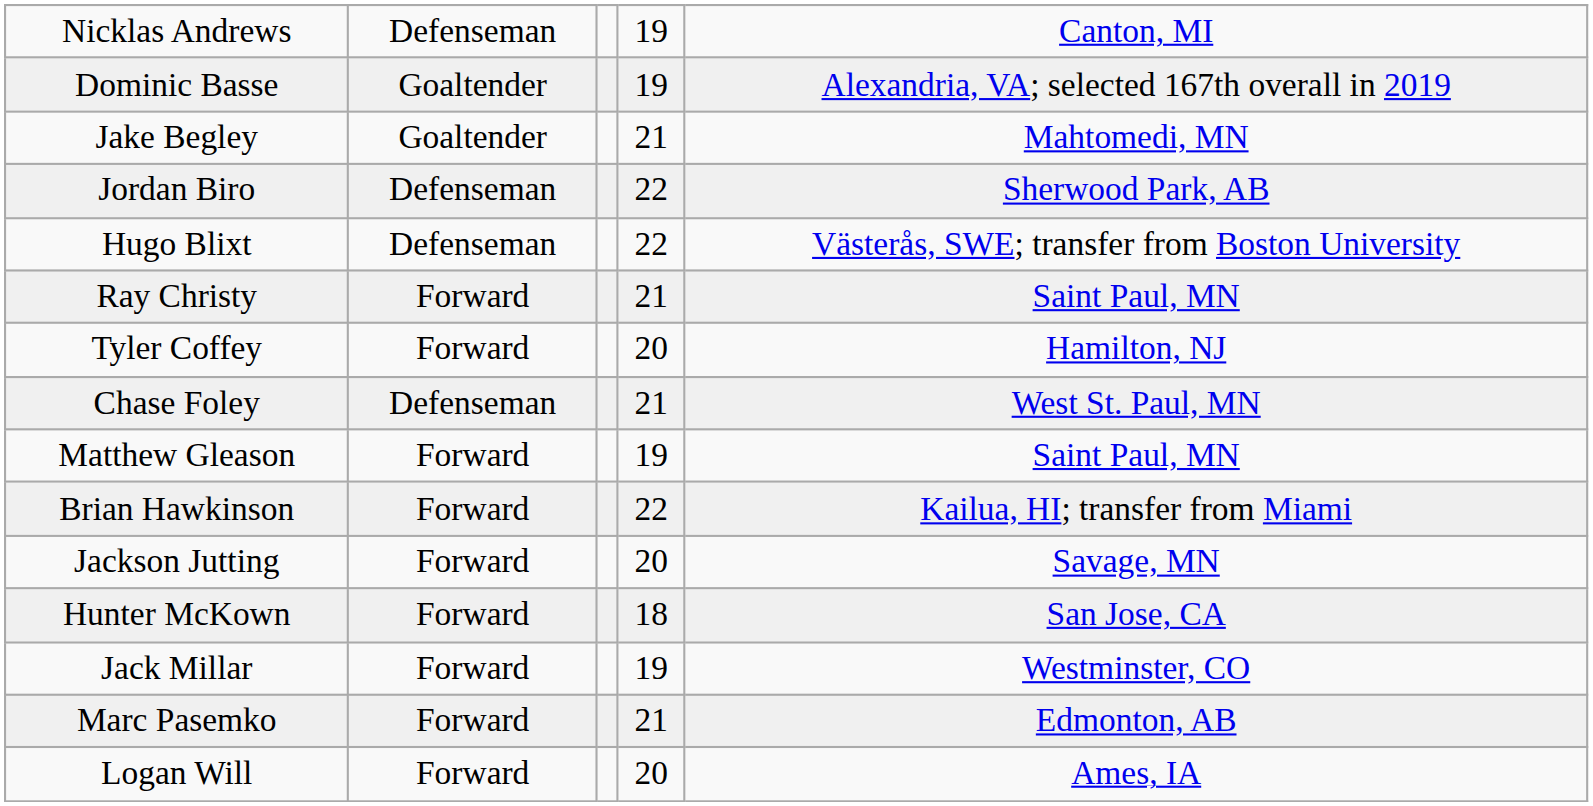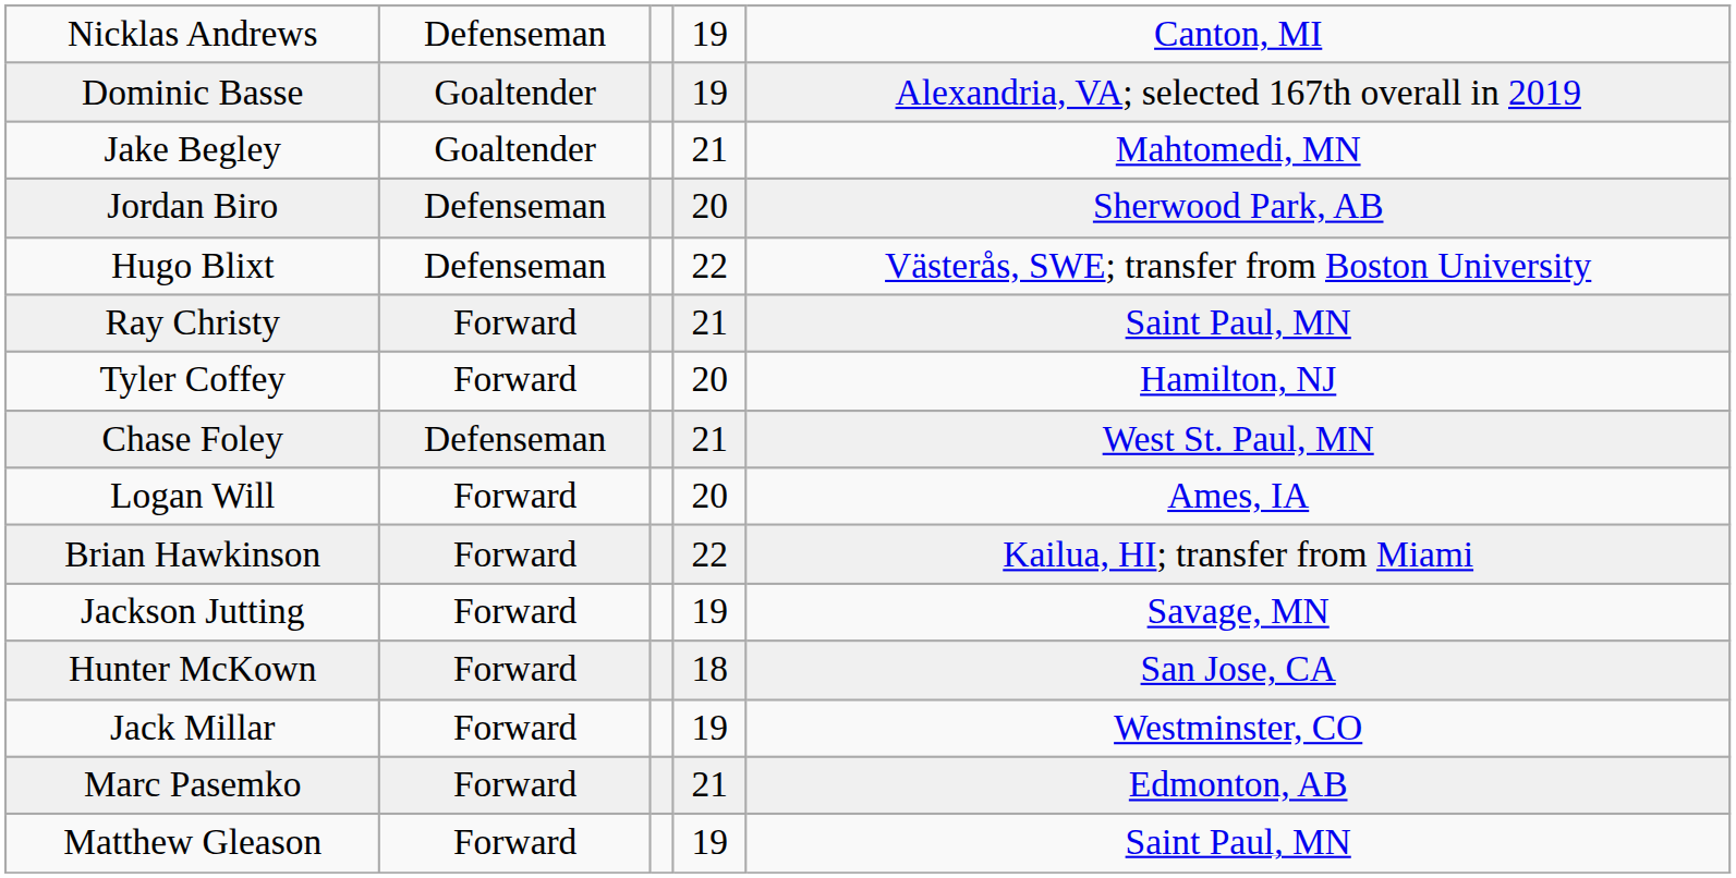 <table class="wikitable" width="60%">
 <tr align="center" bgcolor="">
 <td>Nicklas Andrews</td>
 <td>Defenseman</td>
 <td></td>
 <td>19</td>
 <td><a href='#'>Canton, MI</a></td>
 </tr>
 <tr align="center" bgcolor="f0f0f0">
 <td>Dominic Basse</td>
 <td>Goaltender</td>
 <td></td>
 <td>19</td>
 <td><a href='#'>Alexandria, VA</a>; selected 167th overall in <a href='#'>2019</a></td>
 </tr>
 <tr align="center" bgcolor="">
 <td>Jake Begley</td>
 <td>Goaltender</td>
 <td></td>
 <td>21</td>
 <td><a href='#'>Mahtomedi, MN</a></td>
 </tr>
 <tr align="center" bgcolor="f0f0f0">
 <td>Jordan Biro</td>
 <td>Defenseman</td>
 <td></td>
-<td>22</td>
+<td>20</td>
 <td><a href='#'>Sherwood Park, AB</a></td>
 </tr>
 <tr align="center" bgcolor="">
 <td>Hugo Blixt</td>
 <td>Defenseman</td>
 <td></td>
 <td>22</td>
 <td><a href='#'>Västerås, SWE</a>; transfer from <a href='#'>Boston University</a></td>
 </tr>
 <tr align="center" bgcolor="f0f0f0">
 <td>Ray Christy</td>
 <td>Forward</td>
 <td></td>
 <td>21</td>
 <td><a href='#'>Saint Paul, MN</a></td>
 </tr>
 <tr align="center" bgcolor="">
 <td>Tyler Coffey</td>
 <td>Forward</td>
 <td></td>
 <td>20</td>
 <td><a href='#'>Hamilton, NJ</a></td>
 </tr>
 <tr align="center" bgcolor="f0f0f0">
 <td>Chase Foley</td>
 <td>Defenseman</td>
 <td></td>
 <td>21</td>
 <td><a href='#'>West St. Paul, MN</a></td>
 </tr>
 <tr align="center" bgcolor="">
-<td>Matthew Gleason</td>
+<td>Logan Will</td>
 <td>Forward</td>
 <td></td>
-<td>19</td>
-<td><a href='#'>Saint Paul, MN</a></td>
+<td>20</td>
+<td><a href='#'>Ames, IA</a></td>
 </tr>
 <tr align="center" bgcolor="f0f0f0">
 <td>Brian Hawkinson</td>
 <td>Forward</td>
 <td></td>
 <td>22</td>
 <td><a href='#'>Kailua, HI</a>; transfer from <a href='#'>Miami</a></td>
 </tr>
 <tr align="center" bgcolor="">
 <td>Jackson Jutting</td>
 <td>Forward</td>
 <td></td>
-<td>20</td>
+<td>19</td>
 <td><a href='#'>Savage, MN</a></td>
 </tr>
 <tr align="center" bgcolor="f0f0f0">
 <td>Hunter McKown</td>
 <td>Forward</td>
 <td></td>
 <td>18</td>
 <td><a href='#'>San Jose, CA</a></td>
 </tr>
 <tr align="center" bgcolor="">
 <td>Jack Millar</td>
 <td>Forward</td>
 <td></td>
 <td>19</td>
 <td><a href='#'>Westminster, CO</a></td>
 </tr>
 <tr align="center" bgcolor="f0f0f0">
 <td>Marc Pasemko</td>
 <td>Forward</td>
 <td></td>
 <td>21</td>
 <td><a href='#'>Edmonton, AB</a></td>
 </tr>
 <tr align="center" bgcolor="">
-<td>Logan Will</td>
+<td>Matthew Gleason</td>
 <td>Forward</td>
 <td></td>
-<td>20</td>
-<td><a href='#'>Ames, IA</a></td>
+<td>19</td>
+<td><a href='#'>Saint Paul, MN</a></td>
 </tr>
 </table>
